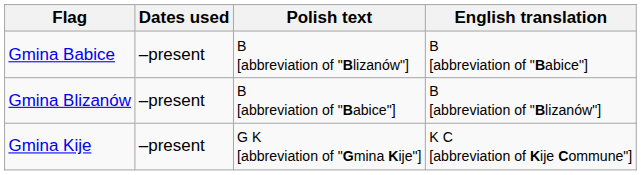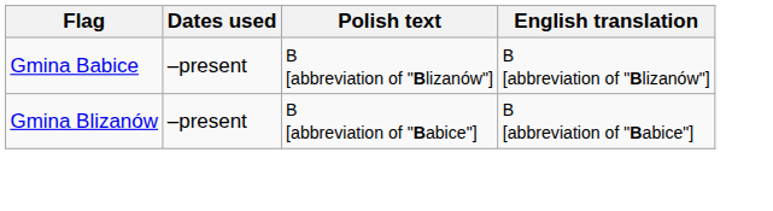 <table class="wikitable sortable noresize">
 <tr>
 <th>Flag</th>
 <th>Dates used</th>
 <th>Polish text</th>
 <th>English translation</th>
 </tr>
 <tr>
 <td> <a href='#'>Gmina Babice</a></td>
 <td>–present</td>
 <td><small>B<br>[abbreviation of "<strong>B</strong>lizanów"]</small></td>
-<td><small>B<br>[abbreviation of "<strong>B</strong>abice"]</small></td>
+<td><small>B<br>[abbreviation of "<strong>B</strong>lizanów"]</small></td>
 </tr>
 <tr>
 <td> <a href='#'>Gmina Blizanów</a></td>
 <td>–present</td>
 <td><small>B<br>[abbreviation of "<strong>B</strong>abice"]</small></td>
-<td><small>B<br>[abbreviation of "<strong>B</strong>lizanów"]</small></td>
-</tr>
-<tr>
-<td> <a href='#'>Gmina Kije</a></td>
-<td>–present</td>
-<td><small>G K<br>[abbreviation of "<strong>G</strong>mina <strong>K</strong>ije"]</small></td>
-<td><small>K C<br>[abbreviation of <strong>K</strong>ije <strong>C</strong>ommune"]</small></td>
+<td><small>B<br>[abbreviation of "<strong>B</strong>abice"]</small></td>
 </tr>
 </table>
